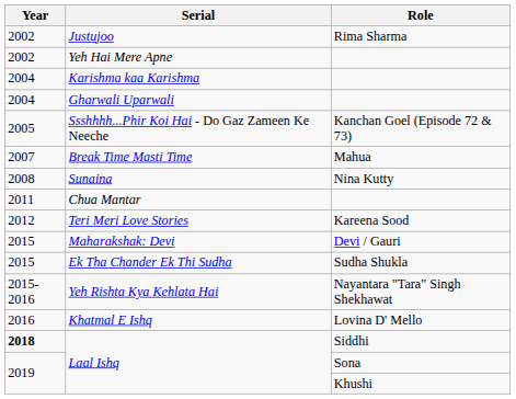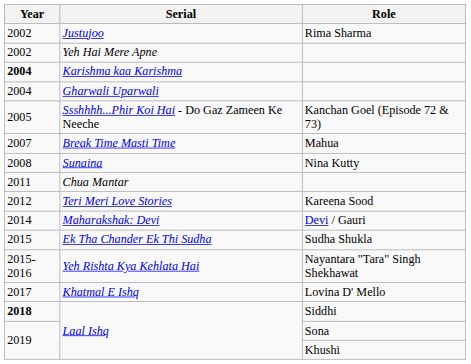 <table class="wikitable">
 <tr>
 <th>Year</th>
 <th>Serial</th>
 <th>Role</th>
 </tr>
 <tr>
 <td>2002</td>
 <td><em><a href='#'>Justujoo</a></em></td>
 <td>Rima Sharma</td>
 </tr>
 <tr>
 <td>2002</td>
 <td><em>Yeh Hai Mere Apne</em></td>
 <td></td>
 </tr>
 <tr>
-<td>2004</td>
+<td><strong>2004</strong></td>
 <td><em><a href='#'>Karishma kaa Karishma</a></em></td>
 <td></td>
 </tr>
 <tr>
 <td>2004</td>
 <td><em><a href='#'>Gharwali Uparwali</a></em></td>
 <td></td>
 </tr>
 <tr>
 <td>2005</td>
 <td><em><a href='#'>Ssshhhh...Phir Koi Hai</a></em> - Do Gaz Zameen Ke Neeche</td>
 <td>Kanchan Goel (Episode 72 & 73)</td>
 </tr>
 <tr>
 <td>2007</td>
 <td><em><a href='#'>Break Time Masti Time</a></em></td>
 <td>Mahua</td>
 </tr>
 <tr>
 <td>2008</td>
 <td><a href='#'><em>Sunaina</em></a></td>
 <td>Nina Kutty</td>
 </tr>
 <tr>
 <td>2011</td>
 <td><em>Chua Mantar</em></td>
 </tr>
 <tr>
 <td>2012</td>
 <td><em><a href='#'>Teri Meri Love Stories</a></em></td>
 <td>Kareena Sood</td>
 </tr>
 <tr>
-<td>2015</td>
+<td>2014</td>
 <td><em><a href='#'>Maharakshak: Devi</a></em></td>
 <td><a href='#'>Devi</a> / Gauri</td>
 </tr>
 <tr>
 <td>2015</td>
 <td><em><a href='#'>Ek Tha Chander Ek Thi Sudha</a></em></td>
 <td>Sudha Shukla</td>
 </tr>
 <tr>
 <td>2015-2016</td>
 <td><em><a href='#'>Yeh Rishta Kya Kehlata Hai</a></em></td>
 <td>Nayantara "Tara" Singh Shekhawat</td>
 </tr>
 <tr>
-<td>2016</td>
+<td>2017</td>
 <td><em><a href='#'>Khatmal E Ishq</a></em></td>
 <td>Lovina D' Mello</td>
 </tr>
 <tr>
 <td><strong>2018</strong></td>
 <td rowspan=3><em><a href='#'>Laal Ishq</a></em></td>
 <td>Siddhi</td>
 </tr>
 <tr>
 <td rowspan=2>2019</td>
 <td>Sona</td>
 </tr>
 <tr>
 <td>Khushi</td>
 </tr>
 </table>
